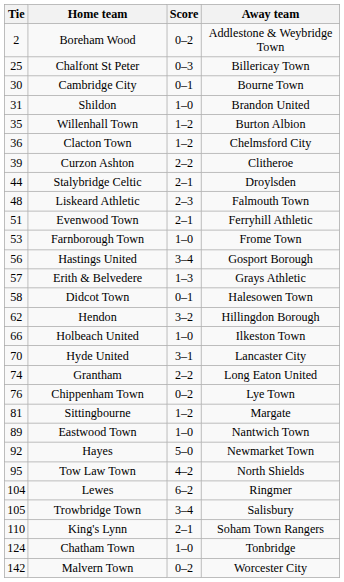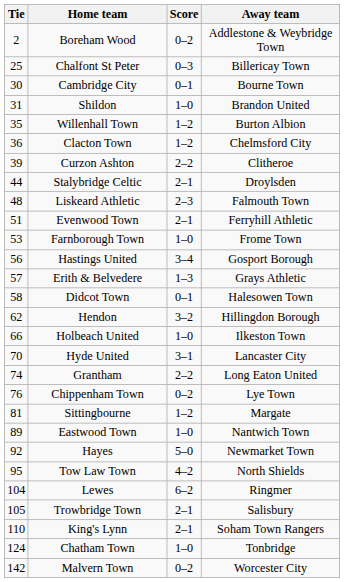 <table class="wikitable" style="text-align:center;">
 <tr>
 <th width=20>Tie</th>
 <th width=175>Home team</th>
 <th width=20>Score</th>
 <th width=175>Away team</th>
 </tr>
 <tr>
 <td>2</td>
 <td>Boreham Wood</td>
 <td>0–2</td>
 <td>Addlestone & Weybridge Town</td>
 </tr>
 <tr>
 <td>25</td>
 <td>Chalfont St Peter</td>
 <td>0–3</td>
 <td>Billericay Town</td>
 </tr>
 <tr>
 <td>30</td>
 <td>Cambridge City</td>
 <td>0–1</td>
 <td>Bourne Town</td>
 </tr>
 <tr>
 <td>31</td>
 <td>Shildon</td>
 <td>1–0</td>
 <td>Brandon United</td>
 </tr>
 <tr>
 <td>35</td>
 <td>Willenhall Town</td>
 <td>1–2</td>
 <td>Burton Albion</td>
 </tr>
 <tr>
 <td>36</td>
 <td>Clacton Town</td>
 <td>1–2</td>
 <td>Chelmsford City</td>
 </tr>
 <tr>
 <td>39</td>
 <td>Curzon Ashton</td>
 <td>2–2</td>
 <td>Clitheroe</td>
 </tr>
 <tr>
 <td>44</td>
 <td>Stalybridge Celtic</td>
 <td>2–1</td>
 <td>Droylsden</td>
 </tr>
 <tr>
 <td>48</td>
 <td>Liskeard Athletic</td>
 <td>2–3</td>
 <td>Falmouth Town</td>
 </tr>
 <tr>
 <td>51</td>
 <td>Evenwood Town</td>
 <td>2–1</td>
 <td>Ferryhill Athletic</td>
 </tr>
 <tr>
 <td>53</td>
 <td>Farnborough Town</td>
 <td>1–0</td>
 <td>Frome Town</td>
 </tr>
 <tr>
 <td>56</td>
 <td>Hastings United</td>
 <td>3–4</td>
 <td>Gosport Borough</td>
 </tr>
 <tr>
 <td>57</td>
 <td>Erith & Belvedere</td>
 <td>1–3</td>
 <td>Grays Athletic</td>
 </tr>
 <tr>
 <td>58</td>
 <td>Didcot Town</td>
 <td>0–1</td>
 <td>Halesowen Town</td>
 </tr>
 <tr>
 <td>62</td>
 <td>Hendon</td>
 <td>3–2</td>
 <td>Hillingdon Borough</td>
 </tr>
 <tr>
 <td>66</td>
 <td>Holbeach United</td>
 <td>1–0</td>
 <td>Ilkeston Town</td>
 </tr>
 <tr>
 <td>70</td>
 <td>Hyde United</td>
 <td>3–1</td>
 <td>Lancaster City</td>
 </tr>
 <tr>
 <td>74</td>
 <td>Grantham</td>
 <td>2–2</td>
 <td>Long Eaton United</td>
 </tr>
 <tr>
 <td>76</td>
 <td>Chippenham Town</td>
 <td>0–2</td>
 <td>Lye Town</td>
 </tr>
 <tr>
 <td>81</td>
 <td>Sittingbourne</td>
 <td>1–2</td>
 <td>Margate</td>
 </tr>
 <tr>
 <td>89</td>
 <td>Eastwood Town</td>
 <td>1–0</td>
 <td>Nantwich Town</td>
 </tr>
 <tr>
 <td>92</td>
 <td>Hayes</td>
 <td>5–0</td>
 <td>Newmarket Town</td>
 </tr>
 <tr>
 <td>95</td>
 <td>Tow Law Town</td>
 <td>4–2</td>
 <td>North Shields</td>
 </tr>
 <tr>
 <td>104</td>
 <td>Lewes</td>
 <td>6–2</td>
 <td>Ringmer</td>
 </tr>
 <tr>
 <td>105</td>
 <td>Trowbridge Town</td>
-<td>3–4</td>
+<td>2–1</td>
 <td>Salisbury</td>
 </tr>
 <tr>
 <td>110</td>
 <td>King's Lynn</td>
 <td>2–1</td>
 <td>Soham Town Rangers</td>
 </tr>
 <tr>
 <td>124</td>
 <td>Chatham Town</td>
 <td>1–0</td>
 <td>Tonbridge</td>
 </tr>
 <tr>
 <td>142</td>
 <td>Malvern Town</td>
 <td>0–2</td>
 <td>Worcester City</td>
 </tr>
 </table>
